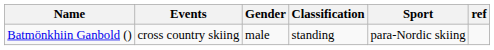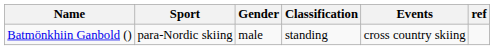 <table class="wikitable">
 <tr>
 <th>Name</th>
-<th>Events</th>
+<th>Sport</th>
 <th>Gender</th>
 <th>Classification</th>
-<th>Sport</th>
+<th>Events</th>
 <th>ref</th>
 </tr>
 <tr>
 <td><a href='#'>Batmönkhiin Ganbold</a> ()</td>
-<td>cross country skiing</td>
+<td>para-Nordic skiing</td>
 <td>male</td>
 <td>standing</td>
-<td>para-Nordic skiing</td>
+<td>cross country skiing</td>
 <td></td>
 </tr>
 </table>
